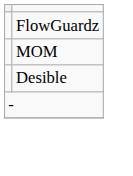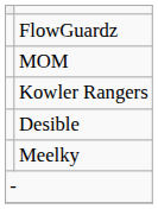 <table class="wikitable">
 <tr>
 <th></th>
 </tr>
 <tr>
 <td rowspan="1"></td>
 <td>FlowGuardz </td>
 </tr>
 <tr>
 <td rowspan="1"></td>
 <td>MOM </td>
 </tr>
 <tr>
 <td rowspan="1"></td>
+<td>Kowler Rangers </td>
+</tr>
+<tr>
+<td rowspan="1"></td>
 <td>Desible </td>
+</tr>
+<tr>
+<td rowspan="1"></td>
+<td>Meelky </td>
 </tr>
 <tr>
 <td colspan="2">-</td>
 </tr>
 <tr>
 </tr>
 </table>
